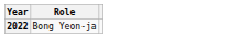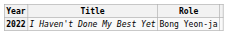 <table class="wikitable  plainrowheaders">
 <tr>
 <th scope="col">Year</th>
+<th scope="col">Title</th>
 <th scope="col">Role</th>
 <th scope="col" class="unsortable"></th>
 </tr>
 <tr>
 <th scope="row">2022</th>
+<td><em>I Haven't Done My Best Yet</em></td>
 <td>Bong Yeon-ja</td>
 <td></td>
 </tr>
 </table>
